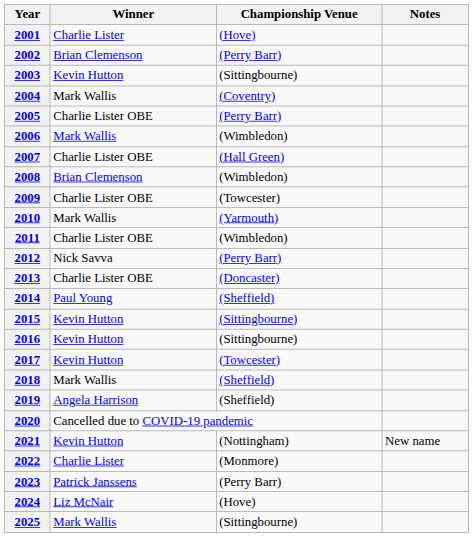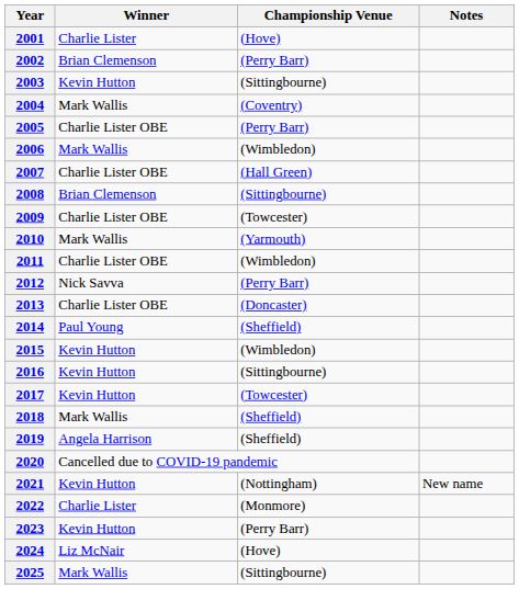 <table class="wikitable">
 <tr>
 <th width=50>Year</th>
 <th width=200>Winner</th>
 <th width=200>Championship Venue</th>
 <th width=100>Notes</th>
 </tr>
 <tr>
 <th><a href='#'>2001</a></th>
 <td><a href='#'>Charlie Lister</a></td>
 <td><a href='#'>(Hove)</a></td>
 <td></td>
 </tr>
 <tr>
 <th><a href='#'>2002</a></th>
 <td><a href='#'>Brian Clemenson</a></td>
 <td><a href='#'>(Perry Barr)</a></td>
 <td></td>
 </tr>
 <tr>
 <th><a href='#'>2003</a></th>
 <td><a href='#'>Kevin Hutton</a></td>
 <td>(Sittingbourne)</td>
 <td></td>
 </tr>
 <tr>
 <th><a href='#'>2004</a></th>
 <td>Mark Wallis</td>
 <td><a href='#'>(Coventry)</a></td>
 <td></td>
 </tr>
 <tr>
 <th><a href='#'>2005</a></th>
 <td>Charlie Lister OBE</td>
 <td><a href='#'>(Perry Barr)</a></td>
 <td></td>
 </tr>
 <tr>
 <th><a href='#'>2006</a></th>
 <td><a href='#'>Mark Wallis</a></td>
 <td>(Wimbledon)</td>
 <td></td>
 </tr>
 <tr>
 <th><a href='#'>2007</a></th>
 <td>Charlie Lister OBE</td>
 <td><a href='#'>(Hall Green)</a></td>
 <td></td>
 </tr>
 <tr>
 <th><a href='#'>2008</a></th>
 <td><a href='#'>Brian Clemenson</a></td>
-<td>(Wimbledon)</td>
+<td><a href='#'>(Sittingbourne)</a></td>
 <td></td>
 </tr>
 <tr>
 <th><a href='#'>2009</a></th>
 <td>Charlie Lister OBE</td>
 <td>(Towcester)</td>
 <td></td>
 </tr>
 <tr>
 <th><a href='#'>2010</a></th>
 <td>Mark Wallis</td>
 <td><a href='#'>(Yarmouth)</a></td>
 <td></td>
 </tr>
 <tr>
 <th><a href='#'>2011</a></th>
 <td>Charlie Lister OBE</td>
 <td>(Wimbledon)</td>
 <td></td>
 </tr>
 <tr>
 <th><a href='#'>2012</a></th>
 <td>Nick Savva</td>
 <td><a href='#'>(Perry Barr)</a></td>
 <td></td>
 </tr>
 <tr>
 <th><a href='#'>2013</a></th>
 <td>Charlie Lister OBE</td>
 <td><a href='#'>(Doncaster)</a></td>
 <td></td>
 </tr>
 <tr>
 <th><a href='#'>2014</a></th>
 <td><a href='#'>Paul Young</a></td>
 <td><a href='#'>(Sheffield)</a></td>
 <td></td>
 </tr>
 <tr>
 <th><a href='#'>2015</a></th>
 <td><a href='#'>Kevin Hutton</a></td>
-<td><a href='#'>(Sittingbourne)</a></td>
+<td>(Wimbledon)</td>
 <td></td>
 </tr>
 <tr>
 <th><a href='#'>2016</a></th>
 <td><a href='#'>Kevin Hutton</a></td>
 <td>(Sittingbourne)</td>
 <td></td>
 </tr>
 <tr>
 <th><a href='#'>2017</a></th>
 <td><a href='#'>Kevin Hutton</a></td>
 <td><a href='#'>(Towcester)</a></td>
 <td></td>
 </tr>
 <tr>
 <th><a href='#'>2018</a></th>
 <td>Mark Wallis</td>
 <td><a href='#'>(Sheffield)</a></td>
 <td></td>
 </tr>
 <tr>
 <th><a href='#'>2019</a></th>
 <td><a href='#'>Angela Harrison</a></td>
 <td>(Sheffield)</td>
 <td></td>
 </tr>
 <tr>
 <th><a href='#'>2020</a></th>
 <td colspan=2>Cancelled due to <a href='#'>COVID-19 pandemic</a></td>
 <td></td>
 </tr>
 <tr>
 <th><a href='#'>2021</a></th>
 <td><a href='#'>Kevin Hutton</a></td>
 <td>(Nottingham)</td>
 <td>New name</td>
 </tr>
 <tr>
 <th><a href='#'>2022</a></th>
 <td><a href='#'>Charlie Lister</a></td>
 <td>(Monmore)</td>
 <td></td>
 </tr>
 <tr>
 <th><a href='#'>2023</a></th>
-<td><a href='#'>Patrick Janssens</a></td>
+<td><a href='#'>Kevin Hutton</a></td>
 <td>(Perry Barr)</td>
 <td></td>
 </tr>
 <tr>
 <th><a href='#'>2024</a></th>
 <td><a href='#'>Liz McNair</a></td>
 <td>(Hove)</td>
 <td></td>
 </tr>
 <tr>
 <th><a href='#'>2025</a></th>
 <td><a href='#'>Mark Wallis</a></td>
 <td>(Sittingbourne)</td>
 <td></td>
 </tr>
 </table>
